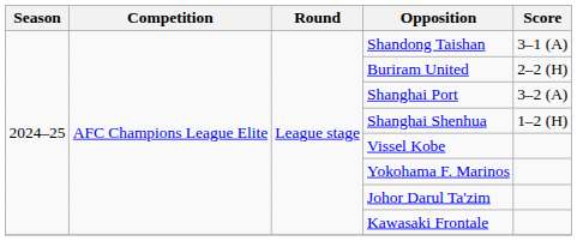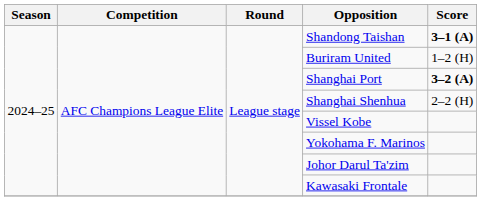 <table class="wikitable">
 <tr>
 <th>Season</th>
 <th>Competition</th>
 <th>Round</th>
 <th>Opposition</th>
 <th>Score</th>
 </tr>
 <tr>
 <td rowspan="8">2024–25</td>
 <td rowspan="8"><a href='#'>AFC Champions League Elite</a></td>
 <td rowspan="8"><a href='#'>League stage</a></td>
 <td> <a href='#'>Shandong Taishan</a></td>
-<td>3–1 (A)</td>
+<td><strong>3–1 (A)</strong></td>
 </tr>
 <tr>
 <td> <a href='#'>Buriram United</a></td>
-<td>2–2 (H)</td>
+<td>1–2 (H)</td>
 </tr>
 <tr>
 <td> <a href='#'>Shanghai Port</a></td>
-<td>3–2 (A)</td>
+<td><strong>3–2 (A)</strong></td>
 </tr>
 <tr>
 <td> <a href='#'>Shanghai Shenhua</a></td>
-<td>1–2 (H)</td>
+<td>2–2 (H)</td>
 </tr>
 <tr>
 <td> <a href='#'>Vissel Kobe</a></td>
 <td></td>
 </tr>
 <tr>
 <td> <a href='#'>Yokohama F. Marinos</a></td>
 <td></td>
 </tr>
 <tr>
 <td> <a href='#'>Johor Darul Ta'zim</a></td>
 <td></td>
 </tr>
 <tr>
 <td> <a href='#'>Kawasaki Frontale</a></td>
 <td></td>
 </tr>
 <tr>
 </tr>
 </table>
